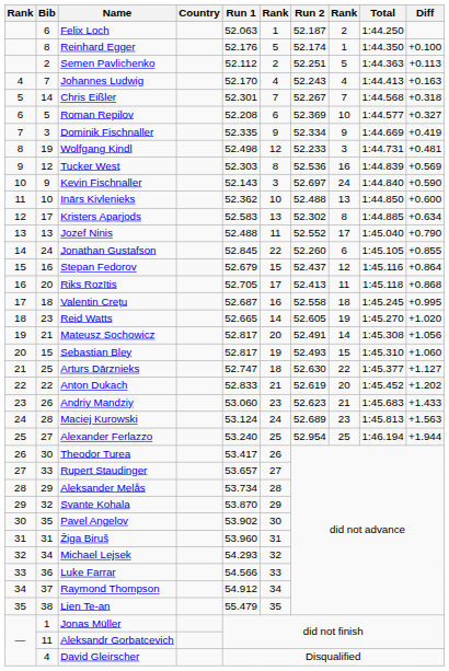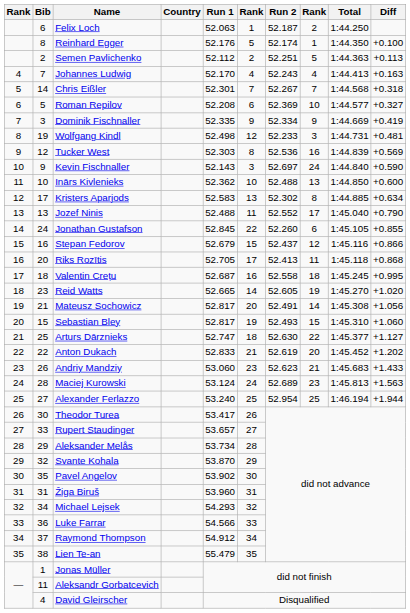 <table class="wikitable sortable" style="text-align:center">
 <tr>
 <th>Rank</th>
 <th>Bib</th>
 <th>Name</th>
 <th>Country</th>
 <th>Run 1</th>
 <th>Rank</th>
 <th>Run 2</th>
 <th>Rank</th>
 <th>Total</th>
 <th>Diff</th>
 </tr>
 <tr>
 <td></td>
 <td>6</td>
 <td align=left><a href='#'>Felix Loch</a></td>
 <td align=left></td>
 <td>52.063</td>
 <td>1</td>
 <td>52.187</td>
 <td>2</td>
 <td>1:44.250</td>
 <td></td>
 </tr>
 <tr>
 <td></td>
 <td>8</td>
 <td align=left><a href='#'>Reinhard Egger</a></td>
 <td align=left></td>
 <td>52.176</td>
 <td>5</td>
 <td>52.174</td>
 <td>1</td>
 <td>1:44.350</td>
 <td>+0.100</td>
 </tr>
 <tr>
 <td></td>
 <td>2</td>
 <td align=left><a href='#'>Semen Pavlichenko</a></td>
 <td align=left></td>
 <td>52.112</td>
 <td>2</td>
 <td>52.251</td>
 <td>5</td>
 <td>1:44.363</td>
 <td>+0.113</td>
 </tr>
 <tr>
 <td>4</td>
 <td>7</td>
 <td align=left><a href='#'>Johannes Ludwig</a></td>
 <td align=left></td>
 <td>52.170</td>
 <td>4</td>
 <td>52.243</td>
 <td>4</td>
 <td>1:44.413</td>
 <td>+0.163</td>
 </tr>
 <tr>
 <td>5</td>
 <td>14</td>
 <td align=left><a href='#'>Chris Eißler</a></td>
 <td align=left></td>
 <td>52.301</td>
 <td>7</td>
 <td>52.267</td>
 <td>7</td>
 <td>1:44.568</td>
 <td>+0.318</td>
 </tr>
 <tr>
 <td>6</td>
 <td>5</td>
 <td align=left><a href='#'>Roman Repilov</a></td>
 <td align=left></td>
 <td>52.208</td>
 <td>6</td>
 <td>52.369</td>
 <td>10</td>
 <td>1:44.577</td>
 <td>+0.327</td>
 </tr>
 <tr>
 <td>7</td>
 <td>3</td>
 <td align=left><a href='#'>Dominik Fischnaller</a></td>
 <td align=left></td>
 <td>52.335</td>
 <td>9</td>
 <td>52.334</td>
 <td>9</td>
 <td>1:44.669</td>
 <td>+0.419</td>
 </tr>
 <tr>
 <td>8</td>
 <td>19</td>
 <td align=left><a href='#'>Wolfgang Kindl</a></td>
 <td align=left></td>
 <td>52.498</td>
 <td>12</td>
 <td>52.233</td>
 <td>3</td>
 <td>1:44.731</td>
 <td>+0.481</td>
 </tr>
 <tr>
 <td>9</td>
 <td>12</td>
 <td align=left><a href='#'>Tucker West</a></td>
 <td align=left></td>
 <td>52.303</td>
 <td>8</td>
 <td>52.536</td>
 <td>16</td>
 <td>1:44.839</td>
 <td>+0.569</td>
 </tr>
 <tr>
 <td>10</td>
 <td>9</td>
 <td align=left><a href='#'>Kevin Fischnaller</a></td>
 <td align=left></td>
 <td>52.143</td>
 <td>3</td>
 <td>52.697</td>
 <td>24</td>
 <td>1:44.840</td>
 <td>+0.590</td>
 </tr>
 <tr>
 <td>11</td>
 <td>10</td>
 <td align=left><a href='#'>Inārs Kivlenieks</a></td>
 <td align=left></td>
 <td>52.362</td>
 <td>10</td>
 <td>52.488</td>
 <td>13</td>
 <td>1:44.850</td>
 <td>+0.600</td>
 </tr>
 <tr>
 <td>12</td>
 <td>17</td>
 <td align=left><a href='#'>Kristers Aparjods</a></td>
 <td align=left></td>
 <td>52.583</td>
 <td>13</td>
 <td>52.302</td>
 <td>8</td>
 <td>1:44.885</td>
 <td>+0.634</td>
 </tr>
 <tr>
 <td>13</td>
 <td>13</td>
 <td align=left><a href='#'>Jozef Ninis</a></td>
 <td align=left></td>
 <td>52.488</td>
 <td>11</td>
 <td>52.552</td>
 <td>17</td>
 <td>1:45.040</td>
 <td>+0.790</td>
 </tr>
 <tr>
 <td>14</td>
 <td>24</td>
 <td align=left><a href='#'>Jonathan Gustafson</a></td>
 <td align=left></td>
 <td>52.845</td>
 <td>22</td>
 <td>52.260</td>
 <td>6</td>
 <td>1:45.105</td>
 <td>+0.855</td>
 </tr>
 <tr>
 <td>15</td>
 <td>16</td>
 <td align=left><a href='#'>Stepan Fedorov</a></td>
 <td align=left></td>
 <td>52.679</td>
 <td>15</td>
 <td>52.437</td>
 <td>12</td>
 <td>1:45.116</td>
-<td>+0.864</td>
+<td>+0.866</td>
 </tr>
 <tr>
 <td>16</td>
 <td>20</td>
 <td align=left><a href='#'>Riks Rozītis</a></td>
 <td align=left></td>
 <td>52.705</td>
 <td>17</td>
 <td>52.413</td>
 <td>11</td>
 <td>1:45.118</td>
 <td>+0.868</td>
 </tr>
 <tr>
 <td>17</td>
 <td>18</td>
 <td align=left><a href='#'>Valentin Crețu</a></td>
 <td align=left></td>
 <td>52.687</td>
 <td>16</td>
 <td>52.558</td>
 <td>18</td>
 <td>1:45.245</td>
 <td>+0.995</td>
 </tr>
 <tr>
 <td>18</td>
 <td>23</td>
 <td align=left><a href='#'>Reid Watts</a></td>
 <td align=left></td>
 <td>52.665</td>
 <td>14</td>
 <td>52.605</td>
 <td>19</td>
 <td>1:45.270</td>
 <td>+1.020</td>
 </tr>
 <tr>
 <td>19</td>
 <td>21</td>
 <td align=left><a href='#'>Mateusz Sochowicz</a></td>
 <td align=left></td>
 <td>52.817</td>
 <td>20</td>
 <td>52.491</td>
 <td>14</td>
 <td>1:45.308</td>
 <td>+1.056</td>
 </tr>
 <tr>
 <td>20</td>
 <td>15</td>
 <td align=left><a href='#'>Sebastian Bley</a></td>
 <td align=left></td>
 <td>52.817</td>
 <td>19</td>
 <td>52.493</td>
 <td>15</td>
 <td>1:45.310</td>
 <td>+1.060</td>
 </tr>
 <tr>
 <td>21</td>
 <td>25</td>
 <td align=left><a href='#'>Arturs Dārznieks</a></td>
 <td align=left></td>
 <td>52.747</td>
 <td>18</td>
 <td>52.630</td>
 <td>22</td>
 <td>1:45.377</td>
 <td>+1.127</td>
 </tr>
 <tr>
 <td>22</td>
 <td>22</td>
 <td align=left><a href='#'>Anton Dukach</a></td>
 <td align=left></td>
 <td>52.833</td>
 <td>21</td>
 <td>52.619</td>
 <td>20</td>
 <td>1:45.452</td>
 <td>+1.202</td>
 </tr>
 <tr>
 <td>23</td>
 <td>26</td>
 <td align=left><a href='#'>Andriy Mandziy</a></td>
 <td align=left></td>
 <td>53.060</td>
 <td>23</td>
 <td>52.623</td>
 <td>21</td>
 <td>1:45.683</td>
 <td>+1.433</td>
 </tr>
 <tr>
 <td>24</td>
 <td>28</td>
 <td align=left><a href='#'>Maciej Kurowski</a></td>
 <td align=left></td>
 <td>53.124</td>
 <td>24</td>
 <td>52.689</td>
 <td>23</td>
 <td>1:45.813</td>
 <td>+1.563</td>
 </tr>
 <tr>
 <td>25</td>
 <td>27</td>
 <td align=left><a href='#'>Alexander Ferlazzo</a></td>
 <td align=left></td>
 <td>53.240</td>
 <td>25</td>
 <td>52.954</td>
 <td>25</td>
 <td>1:46.194</td>
 <td>+1.944</td>
 </tr>
 <tr>
 <td>26</td>
 <td>30</td>
 <td align=left><a href='#'>Theodor Turea</a></td>
 <td align=left></td>
 <td>53.417</td>
 <td>26</td>
 <td rowspan=10 colspan=4>did not advance</td>
 </tr>
 <tr>
 <td>27</td>
 <td>33</td>
 <td align=left><a href='#'>Rupert Staudinger</a></td>
 <td align=left></td>
 <td>53.657</td>
 <td>27</td>
 </tr>
 <tr>
 <td>28</td>
 <td>29</td>
 <td align=left><a href='#'>Aleksander Melås</a></td>
 <td align=left></td>
 <td>53.734</td>
 <td>28</td>
 </tr>
 <tr>
 <td>29</td>
 <td>32</td>
 <td align=left><a href='#'>Svante Kohala</a></td>
 <td align=left></td>
 <td>53.870</td>
 <td>29</td>
 </tr>
 <tr>
 <td>30</td>
 <td>35</td>
 <td align=left><a href='#'>Pavel Angelov</a></td>
 <td align=left></td>
 <td>53.902</td>
 <td>30</td>
 </tr>
 <tr>
 <td>31</td>
 <td>31</td>
 <td align=left><a href='#'>Žiga Biruš</a></td>
 <td align=left></td>
 <td>53.960</td>
 <td>31</td>
 </tr>
 <tr>
 <td>32</td>
 <td>34</td>
 <td align=left><a href='#'>Michael Lejsek</a></td>
 <td align=left></td>
 <td>54.293</td>
 <td>32</td>
 </tr>
 <tr>
 <td>33</td>
 <td>36</td>
 <td align=left><a href='#'>Luke Farrar</a></td>
 <td align=left></td>
 <td>54.566</td>
 <td>33</td>
 </tr>
 <tr>
 <td>34</td>
 <td>37</td>
 <td align=left><a href='#'>Raymond Thompson</a></td>
 <td align=left></td>
 <td>54.912</td>
 <td>34</td>
 </tr>
 <tr>
 <td>35</td>
 <td>38</td>
 <td align=left><a href='#'>Lien Te-an</a></td>
 <td align=left></td>
 <td>55.479</td>
 <td>35</td>
 </tr>
 <tr>
 <td rowspan=3>—</td>
 <td>1</td>
 <td align=left><a href='#'>Jonas Müller</a></td>
 <td align=left></td>
 <td rowspan=2 colspan=6>did not finish</td>
 </tr>
 <tr>
 <td>11</td>
 <td align=left><a href='#'>Aleksandr Gorbatcevich</a></td>
 <td align=left></td>
 </tr>
 <tr>
 <td>4</td>
 <td align=left><a href='#'>David Gleirscher</a></td>
 <td align=left></td>
 <td colspan=6>Disqualified</td>
 </tr>
 </table>
